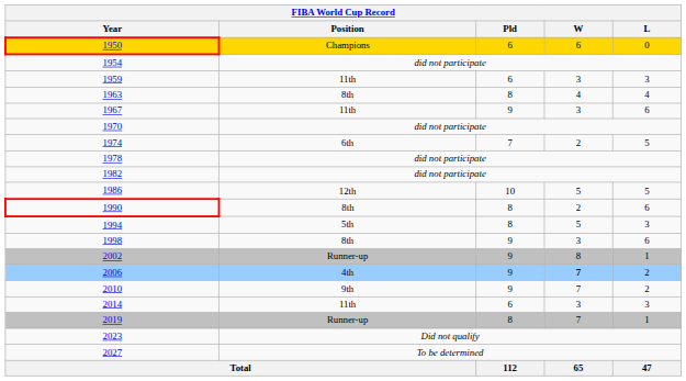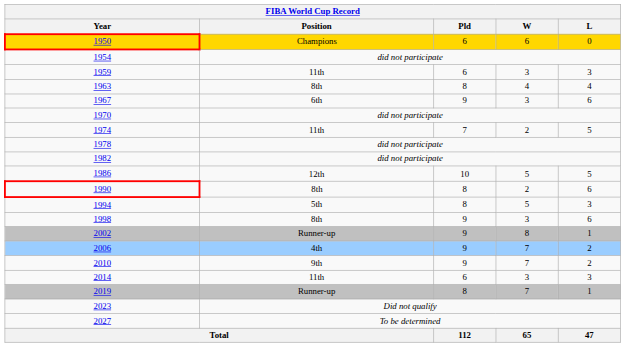 <table class="wikitable" width=80% style="text-align: center;font-size:90%;">
 <tr>
 <th colspan=5><a href='#'>FIBA World Cup Record</a></th>
 </tr>
 <tr>
 <th width=25%>Year</th>
 <th width=30%>Position</th>
 <th width=8%>Pld</th>
 <th width=8%>W</th>
 <th width=8%>L</th>
 </tr>
 <tr bgcolor=gold>
 <td style="border: 3px solid red"> <a href='#'>1950</a></td>
 <td>Champions</td>
 <td>6</td>
 <td>6</td>
 <td>0</td>
 </tr>
 <tr>
 <td> <a href='#'>1954</a></td>
 <td colspan=4><em>did not participate</em></td>
 </tr>
 <tr>
 <td> <a href='#'>1959</a></td>
 <td>11th</td>
 <td>6</td>
 <td>3</td>
 <td>3</td>
 </tr>
 <tr>
 <td> <a href='#'>1963</a></td>
 <td>8th</td>
 <td>8</td>
 <td>4</td>
 <td>4</td>
 </tr>
 <tr>
 <td> <a href='#'>1967</a></td>
-<td>11th</td>
+<td>6th</td>
 <td>9</td>
 <td>3</td>
 <td>6</td>
 </tr>
 <tr>
 <td> <a href='#'>1970</a></td>
 <td colspan=4><em>did not participate</em></td>
 </tr>
 <tr>
 <td> <a href='#'>1974</a></td>
-<td>6th</td>
+<td>11th</td>
 <td>7</td>
 <td>2</td>
 <td>5</td>
 </tr>
 <tr>
 <td> <a href='#'>1978</a></td>
 <td colspan=4><em>did not participate</em></td>
 </tr>
 <tr>
 <td> <a href='#'>1982</a></td>
 <td colspan=4><em>did not participate</em></td>
 </tr>
 <tr>
 <td> <a href='#'>1986</a></td>
 <td>12th</td>
 <td>10</td>
 <td>5</td>
 <td>5</td>
 </tr>
 <tr>
 <td style="border: 3px solid red"> <a href='#'>1990</a></td>
 <td>8th</td>
 <td>8</td>
 <td>2</td>
 <td>6</td>
 </tr>
 <tr>
 <td> <a href='#'>1994</a></td>
 <td>5th</td>
 <td>8</td>
 <td>5</td>
 <td>3</td>
 </tr>
 <tr>
 <td> <a href='#'>1998</a></td>
 <td>8th</td>
 <td>9</td>
 <td>3</td>
 <td>6</td>
 </tr>
 <tr bgcolor=silver>
 <td> <a href='#'>2002</a></td>
 <td>Runner-up</td>
 <td>9</td>
 <td>8</td>
 <td>1</td>
 </tr>
 <tr style="background:#9acdff;">
 <td> <a href='#'>2006</a></td>
 <td>4th</td>
 <td>9</td>
-<td><strong>7</strong></td>
+<td>7</td>
 <td>2</td>
 </tr>
 <tr>
 <td> <a href='#'>2010</a></td>
 <td>9th</td>
 <td>9</td>
 <td>7</td>
 <td>2</td>
 </tr>
 <tr>
 <td> <a href='#'>2014</a></td>
 <td>11th</td>
 <td>6</td>
 <td>3</td>
 <td>3</td>
 </tr>
 <tr bgcolor=silver>
 <td> <a href='#'>2019</a></td>
 <td>Runner-up</td>
 <td>8</td>
 <td>7</td>
 <td>1</td>
 </tr>
 <tr>
 <td>   <a href='#'>2023</a></td>
 <td colspan=4><em>Did not qualify</em></td>
 </tr>
 <tr>
 <td> <a href='#'>2027</a></td>
 <td colspan=4><em>To be determined</em></td>
 </tr>
 <tr>
 <th colspan=2>Total</th>
 <th>112</th>
 <th>65</th>
 <th>47</th>
 </tr>
 </table>
